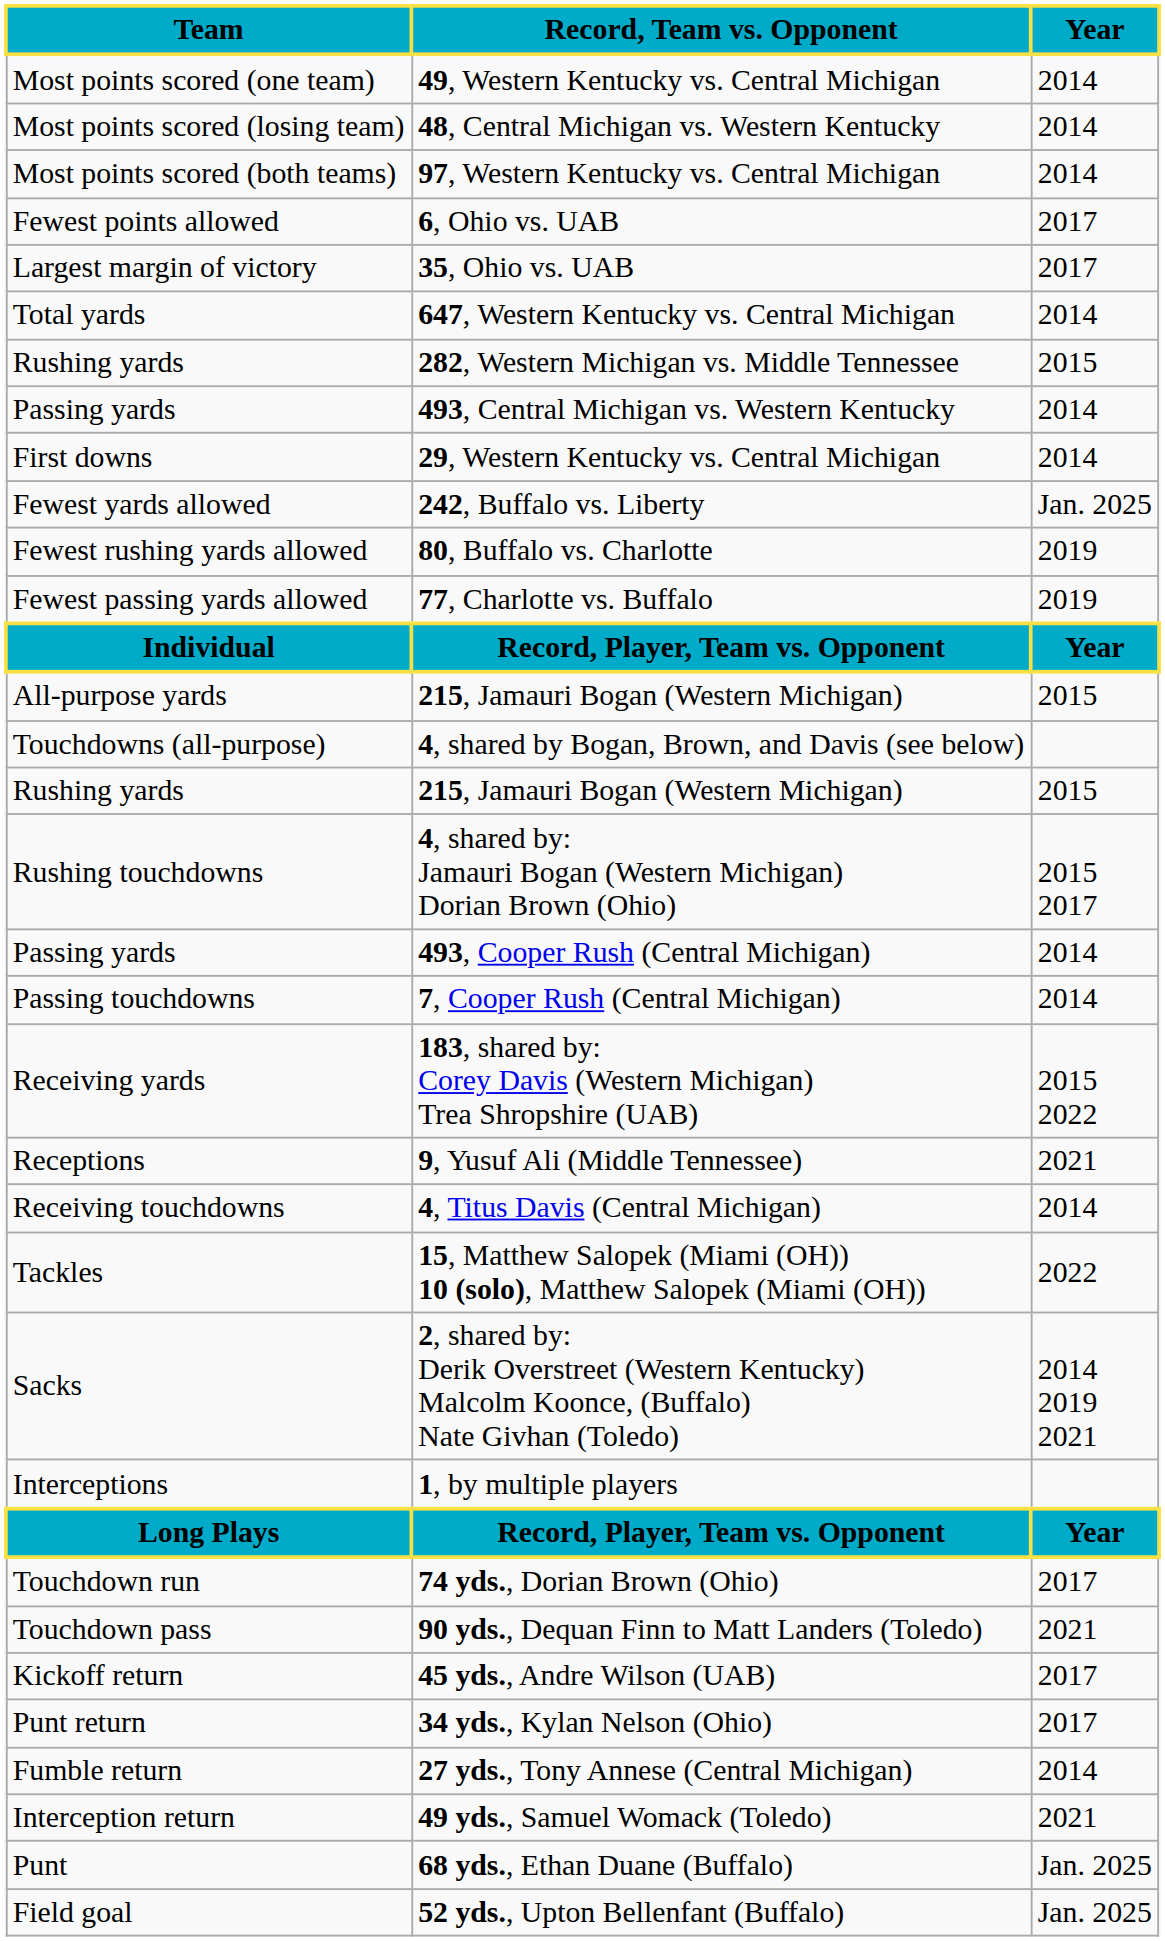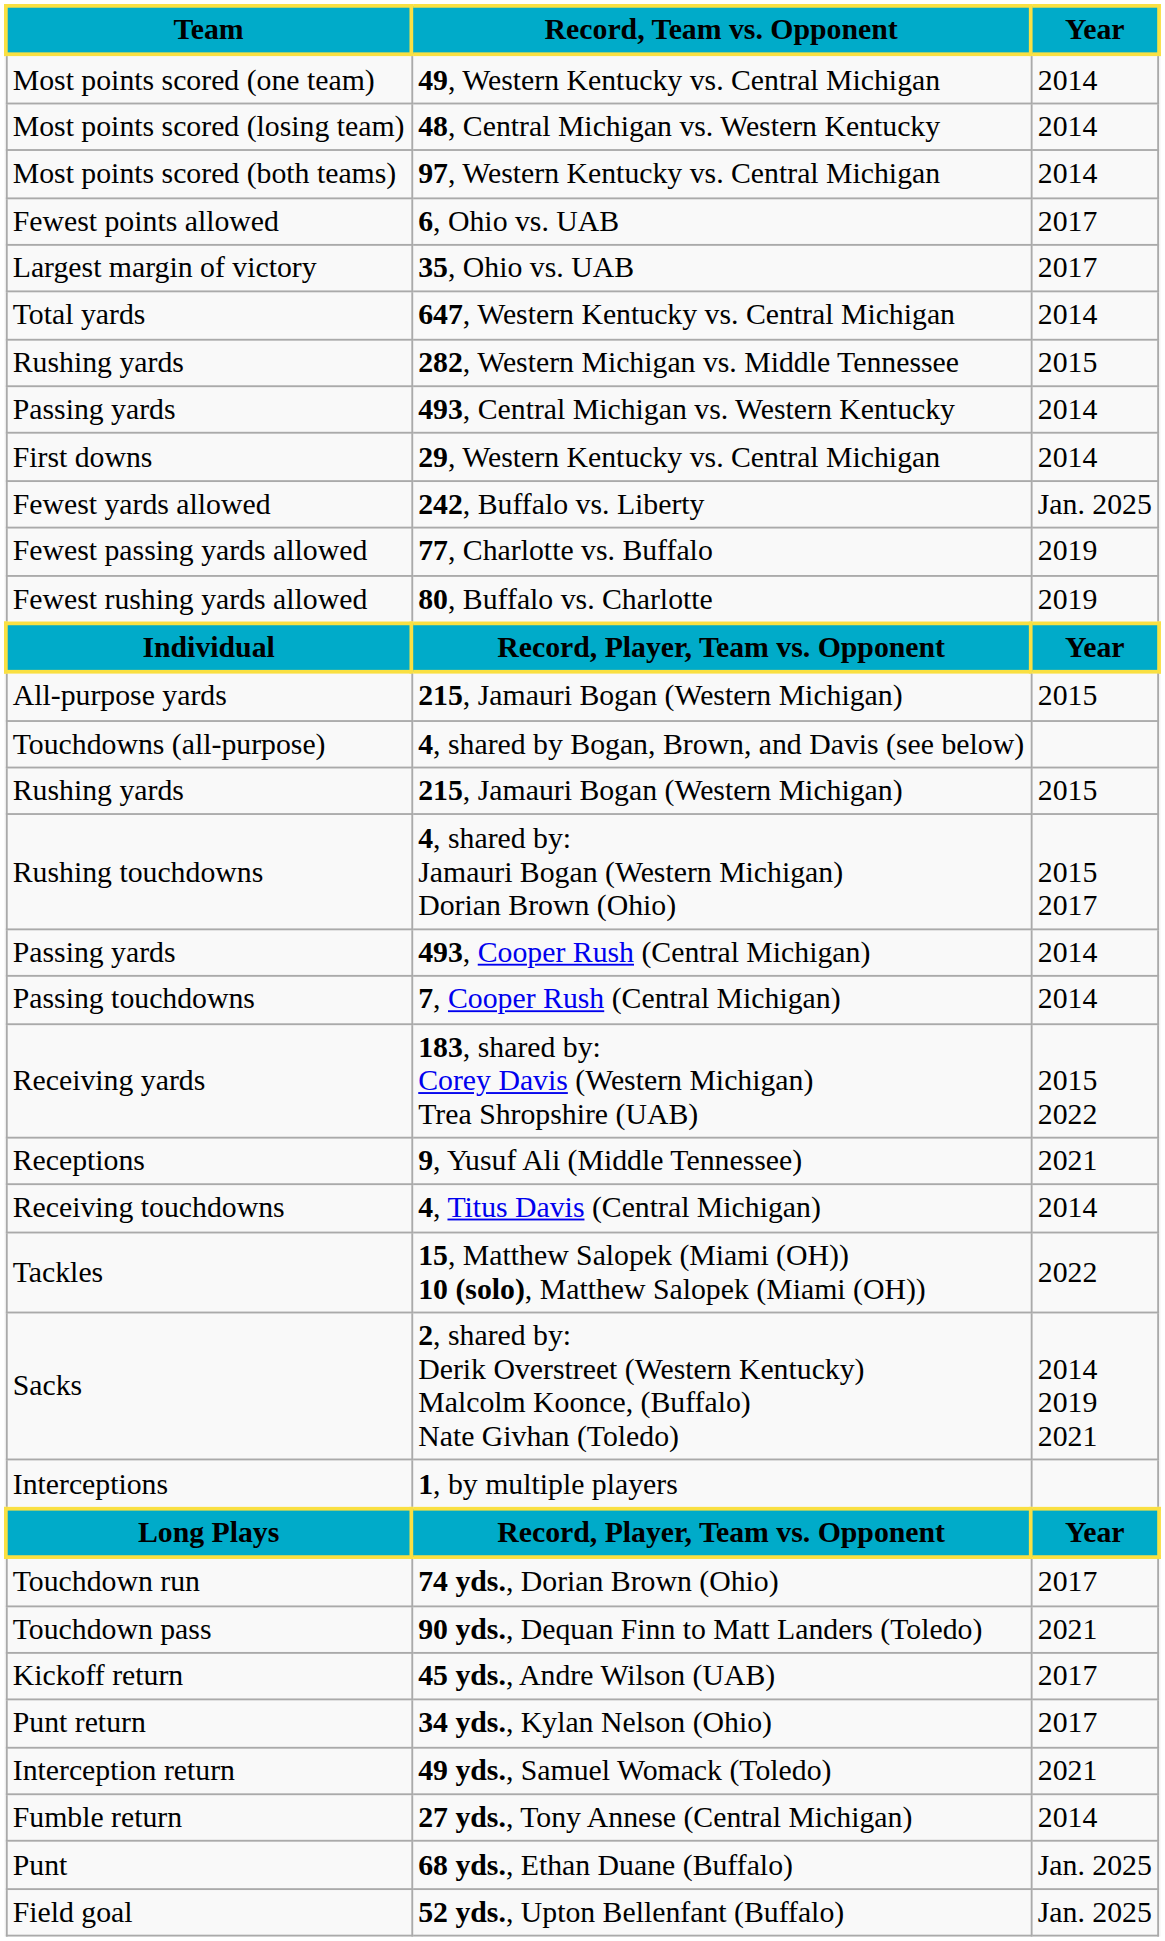 <table class="wikitable" style="text-align:left">
 <tr>
 <th style="background:#00ABC9; color:#000000; border: 2px solid #FAE042;">Team</th>
 <th style="background:#00ABC9; color:#000000; border: 2px solid #FAE042;">Record, Team vs. Opponent</th>
 <th style="background:#00ABC9; color:#000000; border: 2px solid #FAE042;">Year</th>
 </tr>
 <tr>
 <td>Most points scored (one team)</td>
 <td><strong>49</strong>, Western Kentucky vs. Central Michigan</td>
 <td>2014</td>
 </tr>
 <tr>
 <td>Most points scored (losing team)</td>
 <td><strong>48</strong>, Central Michigan vs. Western Kentucky</td>
 <td>2014</td>
 </tr>
 <tr>
 <td>Most points scored (both teams)</td>
 <td><strong>97</strong>, Western Kentucky vs. Central Michigan</td>
 <td>2014</td>
 </tr>
 <tr>
 <td>Fewest points allowed</td>
 <td><strong>6</strong>, Ohio vs. UAB</td>
 <td>2017</td>
 </tr>
 <tr>
 <td>Largest margin of victory</td>
 <td><strong>35</strong>, Ohio vs. UAB</td>
 <td>2017</td>
 </tr>
 <tr>
 <td>Total yards</td>
 <td><strong>647</strong>, Western Kentucky vs. Central Michigan</td>
 <td>2014</td>
 </tr>
 <tr>
 <td>Rushing yards</td>
 <td><strong>282</strong>, Western Michigan vs. Middle Tennessee</td>
 <td>2015</td>
 </tr>
 <tr>
 <td>Passing yards</td>
 <td><strong>493</strong>, Central Michigan vs. Western Kentucky</td>
 <td>2014</td>
 </tr>
 <tr>
 <td>First downs</td>
 <td><strong>29</strong>, Western Kentucky vs. Central Michigan</td>
 <td>2014</td>
 </tr>
 <tr>
 <td>Fewest yards allowed</td>
 <td><strong>242</strong>, Buffalo vs. Liberty</td>
 <td>Jan. 2025</td>
 </tr>
 <tr>
-<td>Fewest rushing yards allowed</td>
-<td><strong>80</strong>, Buffalo vs. Charlotte</td>
+<td>Fewest passing yards allowed</td>
+<td><strong>77</strong>, Charlotte vs. Buffalo</td>
 <td>2019</td>
 </tr>
 <tr>
-<td>Fewest passing yards allowed</td>
-<td><strong>77</strong>, Charlotte vs. Buffalo</td>
+<td>Fewest rushing yards allowed</td>
+<td><strong>80</strong>, Buffalo vs. Charlotte</td>
 <td>2019</td>
 </tr>
 <tr>
 <th style="background:#00ABC9; color:#000000; border: 2px solid #FAE042;">Individual</th>
 <th style="background:#00ABC9; color:#000000; border: 2px solid #FAE042;">Record, Player, Team vs. Opponent</th>
 <th style="background:#00ABC9; color:#000000; border: 2px solid #FAE042;">Year</th>
 </tr>
 <tr>
 <td>All-purpose yards</td>
 <td><strong>215</strong>, Jamauri Bogan (Western Michigan)</td>
 <td>2015</td>
 </tr>
 <tr>
 <td>Touchdowns (all-purpose)</td>
 <td><strong>4</strong>, shared by Bogan, Brown, and Davis (see below)</td>
 <td></td>
 </tr>
 <tr>
 <td>Rushing yards</td>
 <td><strong>215</strong>, Jamauri Bogan (Western Michigan)</td>
 <td>2015</td>
 </tr>
 <tr>
 <td>Rushing touchdowns</td>
 <td><strong>4</strong>, shared by:<br>Jamauri Bogan (Western Michigan)<br>Dorian Brown (Ohio)</td>
 <td> <br>2015<br>2017</td>
 </tr>
 <tr>
 <td>Passing yards</td>
 <td><strong>493</strong>, <a href='#'>Cooper Rush</a> (Central Michigan)</td>
 <td>2014</td>
 </tr>
 <tr>
 <td>Passing touchdowns</td>
 <td><strong>7</strong>, <a href='#'>Cooper Rush</a> (Central Michigan)</td>
 <td>2014</td>
 </tr>
 <tr>
 <td>Receiving yards</td>
 <td><strong>183</strong>, shared by:<br><a href='#'>Corey Davis</a> (Western Michigan)<br>Trea Shropshire (UAB)</td>
 <td> <br>2015<br>2022</td>
 </tr>
 <tr>
 <td>Receptions</td>
 <td><strong>9</strong>, Yusuf Ali (Middle Tennessee)</td>
 <td>2021</td>
 </tr>
 <tr>
 <td>Receiving touchdowns</td>
 <td><strong>4</strong>, <a href='#'>Titus Davis</a> (Central Michigan)</td>
 <td>2014</td>
 </tr>
 <tr>
 <td>Tackles</td>
 <td><strong>15</strong>, Matthew Salopek (Miami (OH)) <br><strong>10 (solo)</strong>, Matthew Salopek (Miami (OH))</td>
 <td>2022</td>
 </tr>
 <tr>
 <td>Sacks</td>
 <td><strong>2</strong>, shared by:<br>Derik Overstreet (Western Kentucky)<br>Malcolm Koonce, (Buffalo)<br>Nate Givhan (Toledo)</td>
 <td><br>2014<br>2019<br>2021</td>
 </tr>
 <tr>
 <td>Interceptions</td>
 <td><strong>1</strong>, by multiple players</td>
 <td></td>
 </tr>
 <tr>
 <th style="background:#00ABC9; color:#000000; border: 2px solid #FAE042;">Long Plays</th>
 <th style="background:#00ABC9; color:#000000; border: 2px solid #FAE042;">Record, Player, Team vs. Opponent</th>
 <th style="background:#00ABC9; color:#000000; border: 2px solid #FAE042;">Year</th>
 </tr>
 <tr>
 <td>Touchdown run</td>
 <td><strong>74 yds.</strong>, Dorian Brown (Ohio)</td>
 <td>2017</td>
 </tr>
 <tr>
 <td>Touchdown pass</td>
 <td><strong>90 yds.</strong>, Dequan Finn to Matt Landers (Toledo)</td>
 <td>2021</td>
 </tr>
 <tr>
 <td>Kickoff return</td>
 <td><strong>45 yds.</strong>, Andre Wilson (UAB)</td>
 <td>2017</td>
 </tr>
 <tr>
 <td>Punt return</td>
 <td><strong>34 yds.</strong>, Kylan Nelson (Ohio)</td>
 <td>2017</td>
 </tr>
 <tr>
+<td>Interception return</td>
+<td><strong>49 yds.</strong>, Samuel Womack (Toledo)</td>
+<td>2021</td>
+</tr>
+<tr>
 <td>Fumble return</td>
 <td><strong>27 yds.</strong>, Tony Annese (Central Michigan)</td>
 <td>2014</td>
-</tr>
-<tr>
-<td>Interception return</td>
-<td><strong>49 yds.</strong>, Samuel Womack (Toledo)</td>
-<td>2021</td>
 </tr>
 <tr>
 <td>Punt</td>
 <td><strong>68 yds.</strong>, Ethan Duane (Buffalo)</td>
 <td>Jan. 2025</td>
 </tr>
 <tr>
 <td>Field goal</td>
 <td><strong>52 yds.</strong>, Upton Bellenfant (Buffalo)</td>
 <td>Jan. 2025</td>
 </tr>
 </table>
